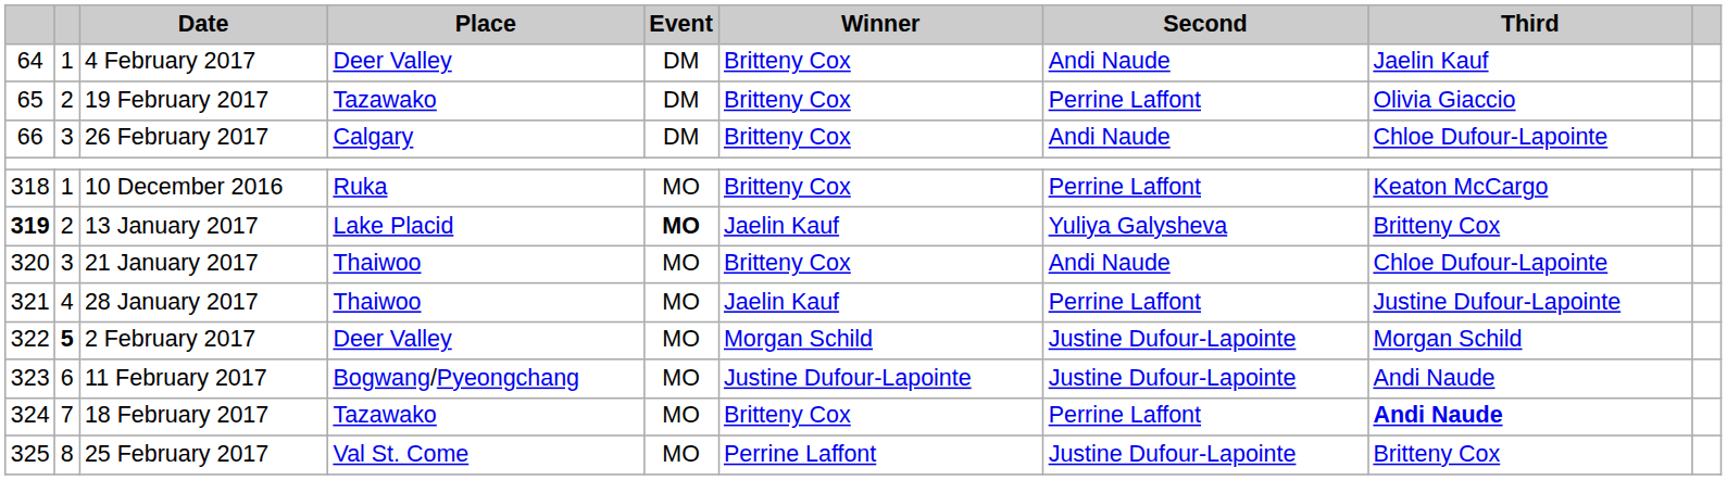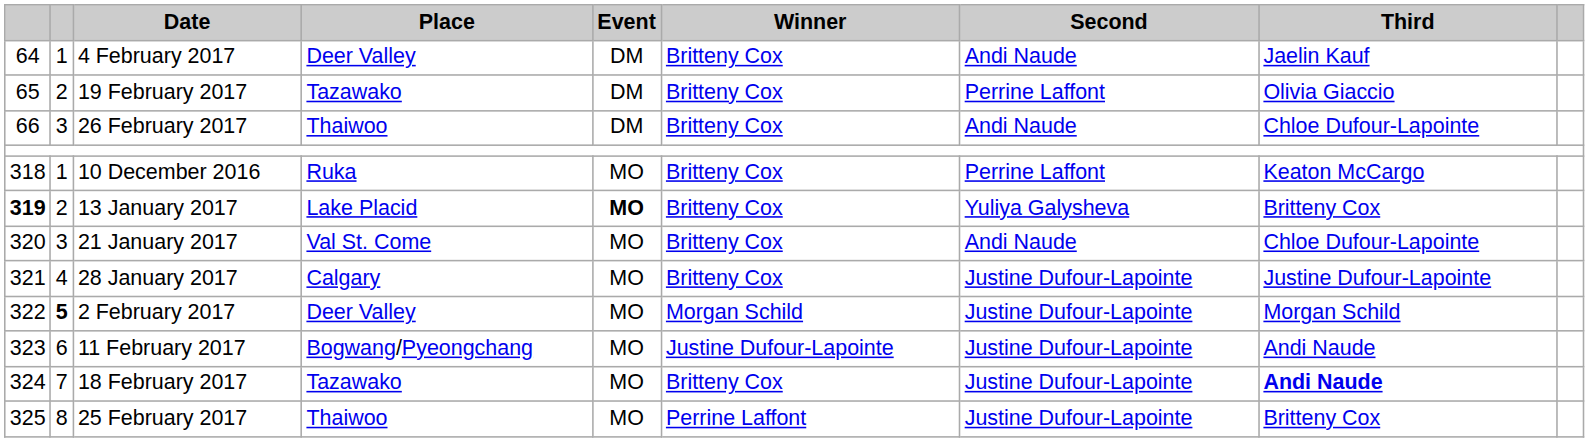 <table class="wikitable plainrowheaders" style="background:#fff; font-size:86%; line-height:16px; border:grey solid 1px; border-collapse:collapse;">
 <tr style="background:#ccc; text-align:center;">
 <th scope="col" style="background:#ccc; width=20 px;"></th>
 <th scope="col" style="background:#ccc; width=30 px;"></th>
 <th scope="col" style="background:#ccc; width:140px;">Date</th>
 <th scope="col" style="background:#ccc; width:180px;">Place</th>
 <th scope="col" style="background:#ccc; width:15px;">Event</th>
 <th scope="col" style="background:#ccc; width:185px;">Winner</th>
 <th scope="col" style="background:#ccc; width:185px;">Second</th>
 <th scope="col" style="background:#ccc; width:185px;">Third</th>
 <th scope="col" style="background:#ccc; width:10px;"></th>
 </tr>
 <tr>
 <td align=center>64</td>
 <td align=center>1</td>
 <td>4 February 2017</td>
 <td> <a href='#'>Deer Valley</a></td>
 <td align=center>DM</td>
 <td> <a href='#'>Britteny Cox</a></td>
 <td> <a href='#'>Andi Naude</a></td>
 <td> <a href='#'>Jaelin Kauf</a></td>
 <td></td>
 </tr>
 <tr>
 <td align=center>65</td>
 <td align=center>2</td>
 <td>19 February 2017</td>
 <td> <a href='#'>Tazawako</a></td>
 <td align=center>DM</td>
 <td> <a href='#'>Britteny Cox</a></td>
 <td> <a href='#'>Perrine Laffont</a></td>
 <td> <a href='#'>Olivia Giaccio</a></td>
 <td></td>
 </tr>
 <tr>
 <td align=center>66</td>
 <td align=center>3</td>
 <td>26 February 2017</td>
-<td> <a href='#'>Calgary</a></td>
+<td> <a href='#'>Thaiwoo</a></td>
 <td align=center>DM</td>
 <td> <a href='#'>Britteny Cox</a></td>
 <td> <a href='#'>Andi Naude</a></td>
 <td> <a href='#'>Chloe Dufour-Lapointe</a></td>
 <td></td>
 </tr>
 <tr>
 <td colspan=9></td>
 </tr>
 <tr>
 <td align=center>318</td>
 <td align=center>1</td>
 <td>10 December 2016</td>
 <td> <a href='#'>Ruka</a></td>
 <td align=center>MO</td>
 <td> <a href='#'>Britteny Cox</a></td>
 <td> <a href='#'>Perrine Laffont</a></td>
 <td> <a href='#'>Keaton McCargo</a></td>
 <td></td>
 </tr>
 <tr>
 <td align=center><strong>319</strong></td>
 <td align=center>2</td>
 <td>13 January 2017</td>
 <td> <a href='#'>Lake Placid</a></td>
 <td align=center><strong>MO</strong></td>
-<td> <a href='#'>Jaelin Kauf</a></td>
+<td> <a href='#'>Britteny Cox</a></td>
 <td> <a href='#'>Yuliya Galysheva</a></td>
 <td> <a href='#'>Britteny Cox</a></td>
 <td></td>
 </tr>
 <tr>
 <td align=center>320</td>
 <td align=center>3</td>
 <td>21 January 2017</td>
-<td> <a href='#'>Thaiwoo</a></td>
+<td> <a href='#'>Val St. Come</a></td>
 <td align=center>MO</td>
 <td> <a href='#'>Britteny Cox</a></td>
 <td> <a href='#'>Andi Naude</a></td>
 <td> <a href='#'>Chloe Dufour-Lapointe</a></td>
 <td></td>
 </tr>
 <tr>
 <td align=center>321</td>
 <td align=center>4</td>
 <td>28 January 2017</td>
-<td> <a href='#'>Thaiwoo</a></td>
+<td> <a href='#'>Calgary</a></td>
 <td align=center>MO</td>
-<td> <a href='#'>Jaelin Kauf</a></td>
-<td> <a href='#'>Perrine Laffont</a></td>
+<td> <a href='#'>Britteny Cox</a></td>
+<td> <a href='#'>Justine Dufour-Lapointe</a></td>
 <td> <a href='#'>Justine Dufour-Lapointe</a></td>
 <td></td>
 </tr>
 <tr>
 <td align=center>322</td>
 <td align=center><strong>5</strong></td>
 <td>2 February 2017</td>
 <td> <a href='#'>Deer Valley</a></td>
 <td align=center>MO</td>
 <td> <a href='#'>Morgan Schild</a></td>
 <td> <a href='#'>Justine Dufour-Lapointe</a></td>
 <td> <a href='#'>Morgan Schild</a></td>
 <td></td>
 </tr>
 <tr>
 <td align=center>323</td>
 <td align=center>6</td>
 <td>11 February 2017</td>
 <td> <a href='#'>Bogwang</a>/<a href='#'>Pyeongchang</a></td>
 <td align=center>MO</td>
 <td> <a href='#'>Justine Dufour-Lapointe</a></td>
 <td> <a href='#'>Justine Dufour-Lapointe</a></td>
 <td> <a href='#'>Andi Naude</a></td>
 <td></td>
 </tr>
 <tr>
 <td align=center>324</td>
 <td align=center>7</td>
 <td>18 February 2017</td>
 <td> <a href='#'>Tazawako</a></td>
 <td align=center>MO</td>
 <td> <a href='#'>Britteny Cox</a></td>
-<td> <a href='#'>Perrine Laffont</a></td>
+<td> <a href='#'>Justine Dufour-Lapointe</a></td>
 <td><strong> <a href='#'>Andi Naude</a></strong></td>
 <td></td>
 </tr>
 <tr>
 <td align=center>325</td>
 <td align=center>8</td>
 <td>25 February 2017</td>
-<td> <a href='#'>Val St. Come</a></td>
+<td> <a href='#'>Thaiwoo</a></td>
 <td align=center>MO</td>
 <td> <a href='#'>Perrine Laffont</a></td>
 <td> <a href='#'>Justine Dufour-Lapointe</a></td>
 <td> <a href='#'>Britteny Cox</a></td>
 <td></td>
 </tr>
 </table>
